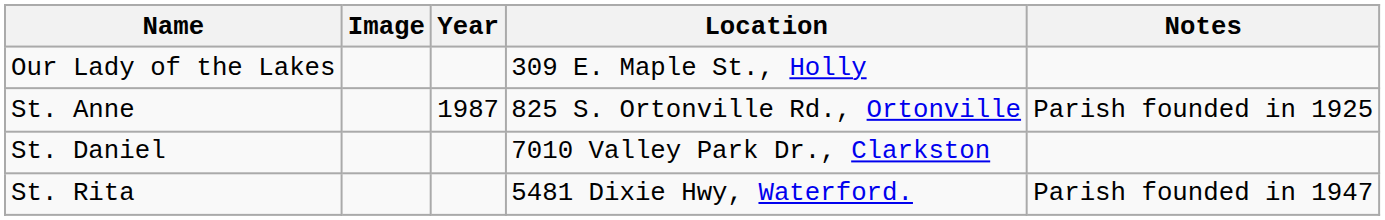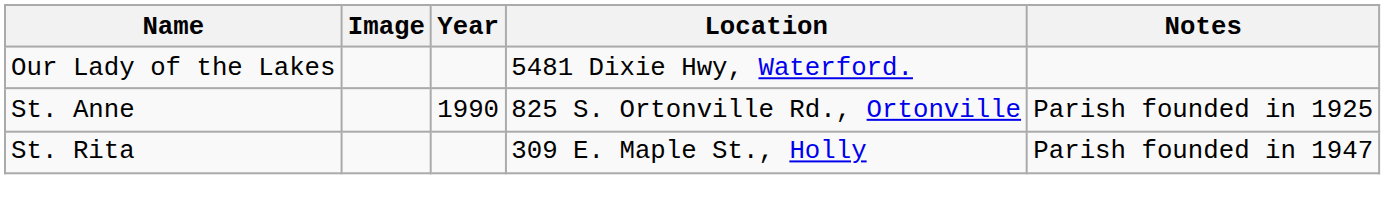 <table class="wikitable sortable">
 <tr>
 <th>Name</th>
 <th class="unsortable">Image</th>
 <th>Year</th>
 <th class="unsortable">Location</th>
 <th class="unsortable">Notes</th>
 </tr>
 <tr>
 <td>Our Lady of the Lakes</td>
 <td></td>
 <td></td>
-<td>309 E. Maple St., <a href='#'>Holly</a></td>
+<td>5481 Dixie Hwy, <a href='#'>Waterford.</a></td>
 </tr>
 <tr>
 <td>St. Anne</td>
 <td></td>
-<td>1987</td>
+<td>1990</td>
 <td>825 S. Ortonville Rd., <a href='#'>Ortonville</a></td>
 <td>Parish founded in 1925</td>
-</tr>
-<tr>
-<td>St. Daniel</td>
-<td></td>
-<td></td>
-<td>7010 Valley Park Dr., <a href='#'>Clarkston</a></td>
-<td></td>
 </tr>
 <tr>
 <td>St. Rita</td>
 <td></td>
 <td></td>
-<td>5481 Dixie Hwy, <a href='#'>Waterford.</a></td>
+<td>309 E. Maple St., <a href='#'>Holly</a></td>
 <td>Parish founded in 1947</td>
 </tr>
 </table>
